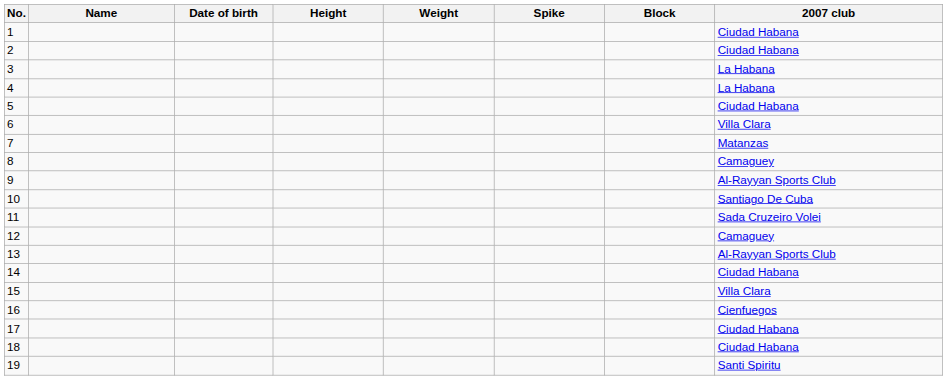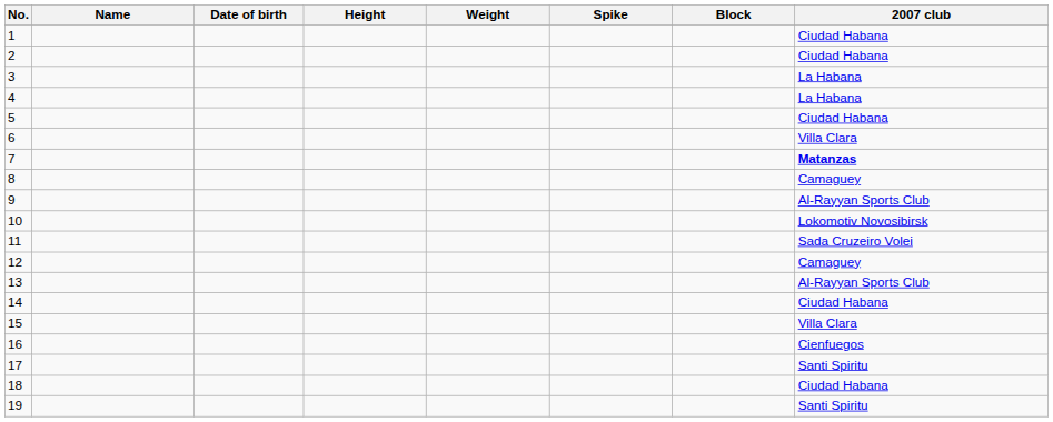 <table class="wikitable sortable" style=font-size:100%; text-align:center;>
 <tr>
 <th>No.</th>
 <th style=width:12em>Name</th>
 <th style=width:8em>Date of birth</th>
 <th style=width:9em>Height</th>
 <th style=width:9em>Weight</th>
 <th style=width:9em>Spike</th>
 <th style=width:9em>Block</th>
 <th style=width:19em>2007 club</th>
 </tr>
 <tr>
 <td>1</td>
 <td align=left></td>
 <td align=right></td>
 <td></td>
 <td></td>
 <td></td>
 <td></td>
 <td align=left><a href='#'>Ciudad Habana</a></td>
 </tr>
 <tr>
 <td>2</td>
 <td align=left></td>
 <td align=right></td>
 <td></td>
 <td></td>
 <td></td>
 <td></td>
 <td align=left><a href='#'>Ciudad Habana</a></td>
 </tr>
 <tr>
 <td>3</td>
 <td align=left></td>
 <td align=right></td>
 <td></td>
 <td></td>
 <td></td>
 <td></td>
 <td align=left><a href='#'>La Habana</a></td>
 </tr>
 <tr>
 <td>4</td>
 <td align=left></td>
 <td align=right></td>
 <td></td>
 <td></td>
 <td></td>
 <td></td>
 <td align=left><a href='#'>La Habana</a></td>
 </tr>
 <tr>
 <td>5</td>
 <td align=left></td>
 <td align=right></td>
 <td></td>
 <td></td>
 <td></td>
 <td></td>
 <td align=left><a href='#'>Ciudad Habana</a></td>
 </tr>
 <tr>
 <td>6</td>
 <td align=left></td>
 <td align=right></td>
 <td></td>
 <td></td>
 <td></td>
 <td></td>
 <td align=left><a href='#'>Villa Clara</a></td>
 </tr>
 <tr>
 <td>7</td>
 <td align=left></td>
 <td align=right></td>
 <td></td>
 <td></td>
 <td></td>
 <td></td>
-<td align=left><a href='#'>Matanzas</a></td>
+<td align=left><strong><a href='#'>Matanzas</a></strong></td>
 </tr>
 <tr>
 <td>8</td>
 <td align=left></td>
 <td align=right></td>
 <td></td>
 <td></td>
 <td></td>
 <td></td>
 <td align=left><a href='#'>Camaguey</a></td>
 </tr>
 <tr>
 <td>9</td>
 <td align=left></td>
 <td align=right></td>
 <td></td>
 <td></td>
 <td></td>
 <td></td>
 <td align=left><a href='#'>Al-Rayyan Sports Club</a></td>
 </tr>
 <tr>
 <td>10</td>
 <td align=left></td>
 <td align=right></td>
 <td></td>
 <td></td>
 <td></td>
 <td></td>
-<td align=left><a href='#'>Santiago De Cuba</a></td>
+<td align=left><a href='#'>Lokomotiv Novosibirsk</a></td>
 </tr>
 <tr>
 <td>11</td>
 <td align=left></td>
 <td align=right></td>
 <td></td>
 <td></td>
 <td></td>
 <td></td>
 <td align=left><a href='#'>Sada Cruzeiro Volei</a></td>
 </tr>
 <tr>
 <td>12</td>
 <td align=left></td>
 <td align=right></td>
 <td></td>
 <td></td>
 <td></td>
 <td></td>
 <td align=left><a href='#'>Camaguey</a></td>
 </tr>
 <tr>
 <td>13</td>
 <td align=left></td>
 <td align=right></td>
 <td></td>
 <td></td>
 <td></td>
 <td></td>
 <td align=left><a href='#'>Al-Rayyan Sports Club</a></td>
 </tr>
 <tr>
 <td>14</td>
 <td align=left></td>
 <td align=right></td>
 <td></td>
 <td></td>
 <td></td>
 <td></td>
 <td align=left><a href='#'>Ciudad Habana</a></td>
 </tr>
 <tr>
 <td>15</td>
 <td align=left></td>
 <td align=right></td>
 <td></td>
 <td></td>
 <td></td>
 <td></td>
 <td align=left><a href='#'>Villa Clara</a></td>
 </tr>
 <tr>
 <td>16</td>
 <td align=left></td>
 <td align=right></td>
 <td></td>
 <td></td>
 <td></td>
 <td></td>
 <td align=left><a href='#'>Cienfuegos</a></td>
 </tr>
 <tr>
 <td>17</td>
 <td align=left></td>
 <td align=right></td>
 <td></td>
 <td></td>
 <td></td>
 <td></td>
-<td align=left><a href='#'>Ciudad Habana</a></td>
+<td align=left><a href='#'>Santi Spiritu</a></td>
 </tr>
 <tr>
 <td>18</td>
 <td align=left></td>
 <td align=right></td>
 <td></td>
 <td></td>
 <td></td>
 <td></td>
 <td align=left><a href='#'>Ciudad Habana</a></td>
 </tr>
 <tr>
 <td>19</td>
 <td align=left></td>
 <td align=right></td>
 <td></td>
 <td></td>
 <td></td>
 <td></td>
 <td align=left><a href='#'>Santi Spiritu</a></td>
 </tr>
 </table>
